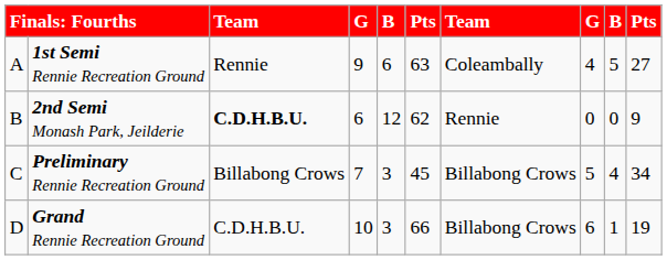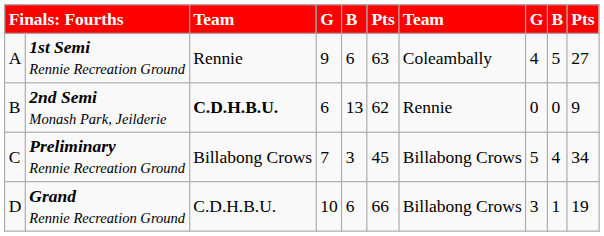 <table style="font-size: 95%; text-align: left;" class="wikitable">
 <tr>
 <td colspan="2" bgcolor="Red" div style="color:White"><strong>Finals: Fourths</strong></td>
 <td bgcolor="Red" div style="color:White"><strong>Team</strong></td>
 <td bgcolor="Red" div style="color:White"><strong>G</strong></td>
 <td bgcolor="Red" div style="color:White"><strong>B</strong></td>
 <td bgcolor="Red" div style="color:White"><strong>Pts</strong></td>
 <td bgcolor="Red" div style="color:White"><strong>Team</strong></td>
 <td bgcolor="Red" div style="color:White"><strong>G</strong></td>
 <td bgcolor="Red" div style="color:White"><strong>B</strong></td>
 <td bgcolor="Red" div style="color:White"><strong>Pts</strong></td>
 </tr>
 <tr>
 <td>A</td>
 <td><strong><em>1st Semi</em></strong><br><small><em>Rennie Recreation Ground</em></small></td>
 <td>Rennie</td>
 <td>9</td>
 <td>6</td>
 <td>63</td>
 <td>Coleambally</td>
 <td>4</td>
 <td>5</td>
 <td>27</td>
 </tr>
 <tr>
 <td>B</td>
 <td><strong><em>2nd Semi</em></strong><br><small><em>Monash Park, Jeilderie</em></small></td>
 <td><strong>C.D.H.B.U.</strong></td>
 <td>6</td>
-<td>12</td>
+<td>13</td>
 <td>62</td>
 <td>Rennie</td>
 <td>0</td>
 <td>0</td>
 <td>9</td>
 </tr>
 <tr>
 <td>C</td>
 <td><strong><em>Preliminary</em></strong><br><small><em>Rennie Recreation Ground</em></small></td>
 <td>Billabong Crows</td>
 <td>7</td>
 <td>3</td>
 <td>45</td>
 <td>Billabong Crows</td>
 <td>5</td>
 <td>4</td>
 <td>34</td>
 </tr>
 <tr>
 <td>D</td>
 <td><strong><em>Grand</em></strong><br><small><em>Rennie Recreation Ground</em></small></td>
 <td>C.D.H.B.U.</td>
 <td>10</td>
-<td>3</td>
+<td>6</td>
 <td>66</td>
 <td>Billabong Crows</td>
-<td>6</td>
+<td>3</td>
 <td>1</td>
 <td>19</td>
 </tr>
 </table>
